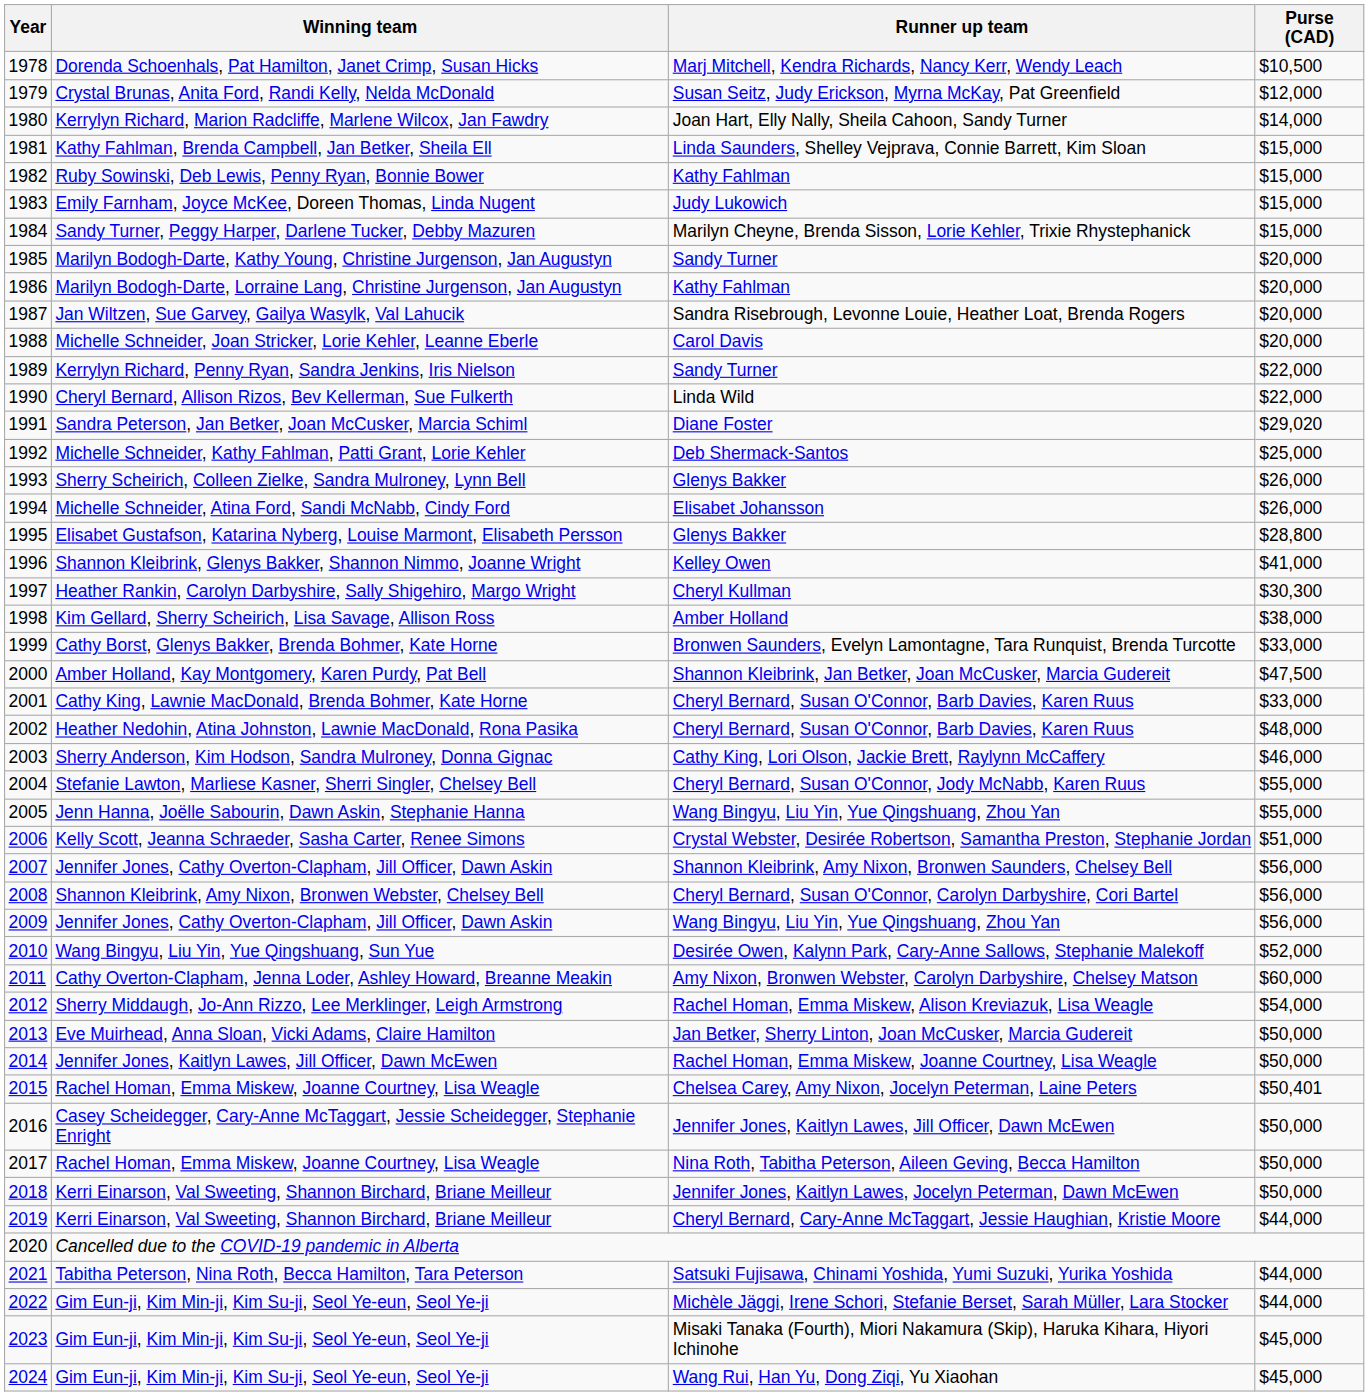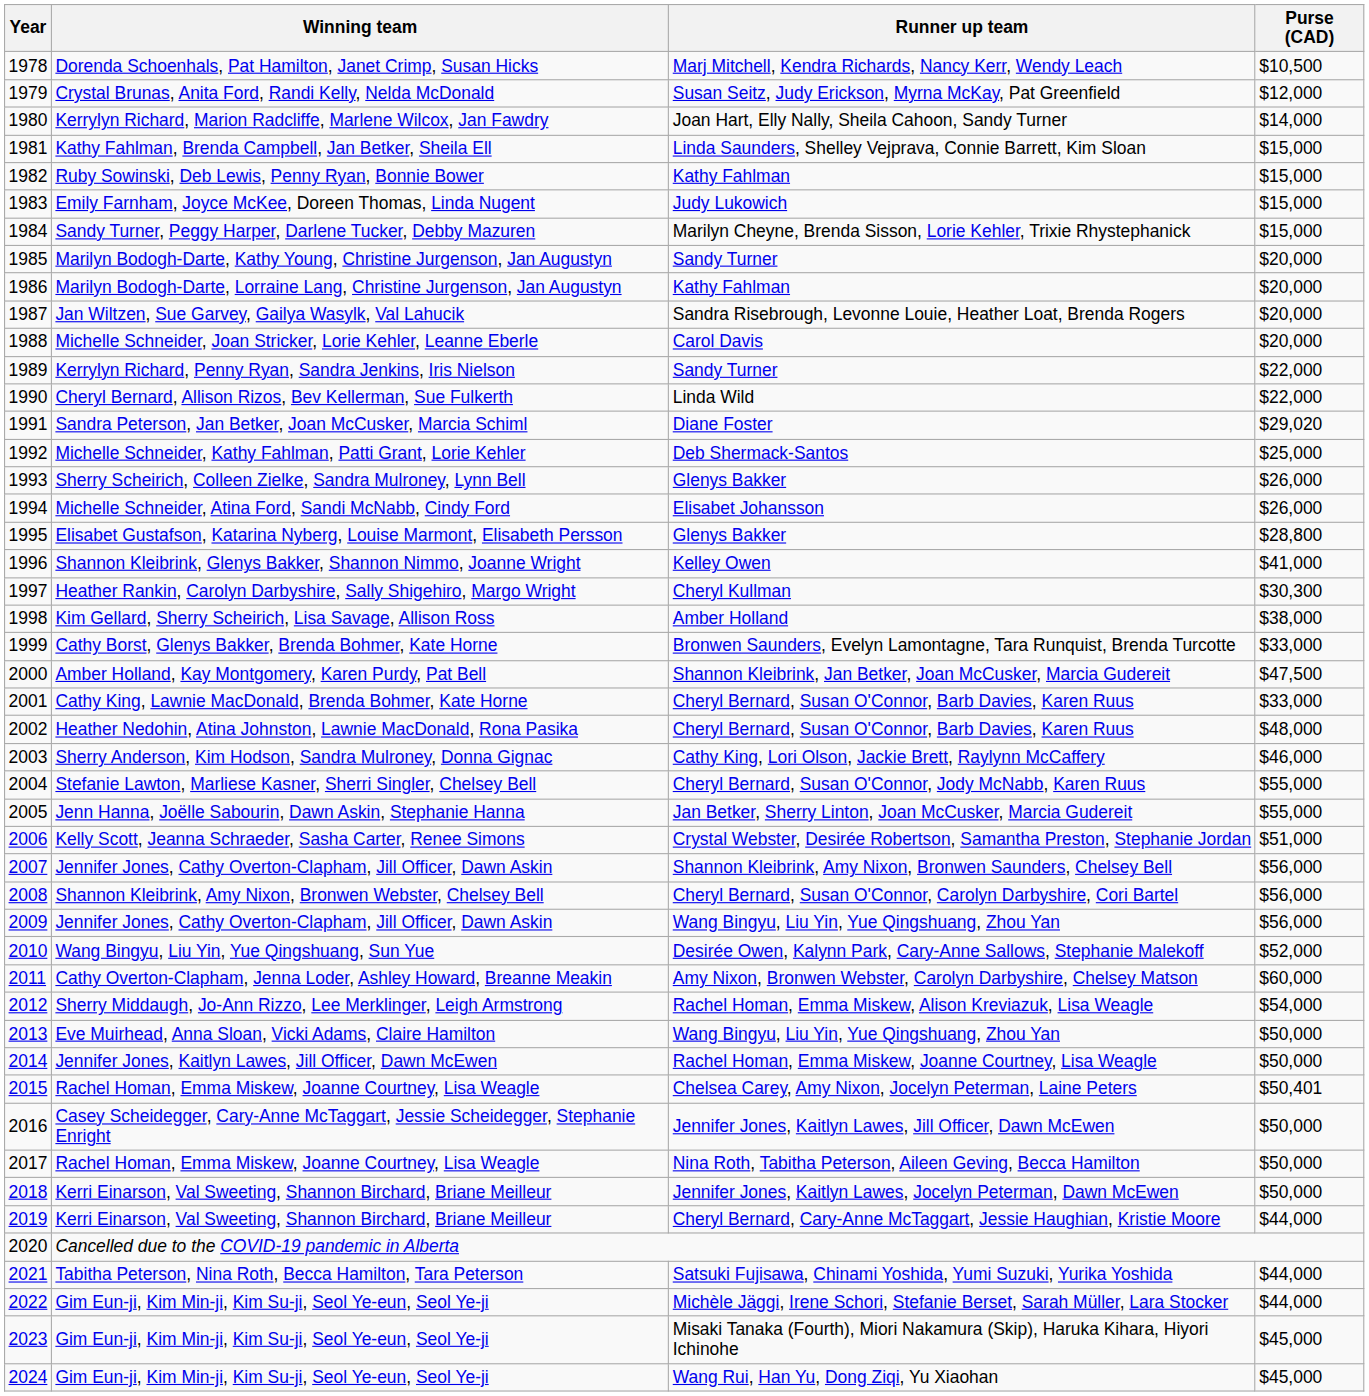 <table class="wikitable">
 <tr>
 <th scope="col">Year</th>
 <th scope="col">Winning team</th>
 <th scope="col">Runner up team</th>
 <th scope="col">Purse (CAD)</th>
 </tr>
 <tr>
 <td>1978</td>
 <td> <a href='#'>Dorenda Schoenhals</a>, <a href='#'>Pat Hamilton</a>, <a href='#'>Janet Crimp</a>, <a href='#'>Susan Hicks</a></td>
 <td> <a href='#'>Marj Mitchell</a>, <a href='#'>Kendra Richards</a>, <a href='#'>Nancy Kerr</a>, <a href='#'>Wendy Leach</a></td>
 <td>$10,500</td>
 </tr>
 <tr>
 <td>1979</td>
 <td> <a href='#'>Crystal Brunas</a>, <a href='#'>Anita Ford</a>, <a href='#'>Randi Kelly</a>, <a href='#'>Nelda McDonald</a></td>
 <td> <a href='#'>Susan Seitz</a>, <a href='#'>Judy Erickson</a>, <a href='#'>Myrna McKay</a>, Pat Greenfield</td>
 <td>$12,000</td>
 </tr>
 <tr>
 <td>1980</td>
 <td> <a href='#'>Kerrylyn Richard</a>, <a href='#'>Marion Radcliffe</a>, <a href='#'>Marlene Wilcox</a>, <a href='#'>Jan Fawdry</a></td>
 <td> Joan Hart, Elly Nally, Sheila Cahoon, Sandy Turner</td>
 <td>$14,000</td>
 </tr>
 <tr>
 <td>1981</td>
 <td> <a href='#'>Kathy Fahlman</a>, <a href='#'>Brenda Campbell</a>, <a href='#'>Jan Betker</a>, <a href='#'>Sheila Ell</a></td>
 <td> <a href='#'>Linda Saunders</a>, Shelley Vejprava, Connie Barrett, Kim Sloan</td>
 <td>$15,000</td>
 </tr>
 <tr>
 <td>1982</td>
 <td> <a href='#'>Ruby Sowinski</a>, <a href='#'>Deb Lewis</a>, <a href='#'>Penny Ryan</a>, <a href='#'>Bonnie Bower</a></td>
 <td> <a href='#'>Kathy Fahlman</a></td>
 <td>$15,000</td>
 </tr>
 <tr>
 <td>1983</td>
 <td> <a href='#'>Emily Farnham</a>, <a href='#'>Joyce McKee</a>, Doreen Thomas, <a href='#'>Linda Nugent</a></td>
 <td> <a href='#'>Judy Lukowich</a></td>
 <td>$15,000</td>
 </tr>
 <tr>
 <td>1984</td>
 <td> <a href='#'>Sandy Turner</a>, <a href='#'>Peggy Harper</a>, <a href='#'>Darlene Tucker</a>, <a href='#'>Debby Mazuren</a></td>
 <td> Marilyn Cheyne,  Brenda Sisson, <a href='#'>Lorie Kehler</a>, Trixie Rhystephanick</td>
 <td>$15,000</td>
 </tr>
 <tr>
 <td>1985</td>
 <td> <a href='#'>Marilyn Bodogh-Darte</a>, <a href='#'>Kathy Young</a>, <a href='#'>Christine Jurgenson</a>, <a href='#'>Jan Augustyn</a></td>
 <td> <a href='#'>Sandy Turner</a></td>
 <td>$20,000</td>
 </tr>
 <tr>
 <td>1986</td>
 <td> <a href='#'>Marilyn Bodogh-Darte</a>, <a href='#'>Lorraine Lang</a>, <a href='#'>Christine Jurgenson</a>, <a href='#'>Jan Augustyn</a></td>
 <td> <a href='#'>Kathy Fahlman</a></td>
 <td>$20,000</td>
 </tr>
 <tr>
 <td>1987</td>
 <td> <a href='#'>Jan Wiltzen</a>, <a href='#'>Sue Garvey</a>, <a href='#'>Gailya Wasylk</a>, <a href='#'>Val Lahucik</a></td>
 <td> Sandra Risebrough, Levonne Louie, Heather Loat, Brenda Rogers</td>
 <td>$20,000</td>
 </tr>
 <tr>
 <td>1988</td>
 <td> <a href='#'>Michelle Schneider</a>, <a href='#'>Joan Stricker</a>, <a href='#'>Lorie Kehler</a>, <a href='#'>Leanne Eberle</a></td>
 <td> <a href='#'>Carol Davis</a></td>
 <td>$20,000</td>
 </tr>
 <tr>
 <td>1989</td>
 <td> <a href='#'>Kerrylyn Richard</a>, <a href='#'>Penny Ryan</a>, <a href='#'>Sandra Jenkins</a>, <a href='#'>Iris Nielson</a></td>
 <td> <a href='#'>Sandy Turner</a></td>
 <td>$22,000</td>
 </tr>
 <tr>
 <td>1990</td>
 <td> <a href='#'>Cheryl Bernard</a>, <a href='#'>Allison Rizos</a>, <a href='#'>Bev Kellerman</a>, <a href='#'>Sue Fulkerth</a></td>
 <td> Linda Wild</td>
 <td>$22,000</td>
 </tr>
 <tr>
 <td>1991</td>
 <td> <a href='#'>Sandra Peterson</a>, <a href='#'>Jan Betker</a>, <a href='#'>Joan McCusker</a>, <a href='#'>Marcia Schiml</a></td>
 <td> <a href='#'>Diane Foster</a></td>
 <td>$29,020</td>
 </tr>
 <tr>
 <td>1992</td>
 <td> <a href='#'>Michelle Schneider</a>, <a href='#'>Kathy Fahlman</a>, <a href='#'>Patti Grant</a>, <a href='#'>Lorie Kehler</a></td>
 <td> <a href='#'>Deb Shermack-Santos</a></td>
 <td>$25,000</td>
 </tr>
 <tr>
 <td>1993</td>
 <td> <a href='#'>Sherry Scheirich</a>, <a href='#'>Colleen Zielke</a>, <a href='#'>Sandra Mulroney</a>, <a href='#'>Lynn Bell</a></td>
 <td> <a href='#'>Glenys Bakker</a></td>
 <td>$26,000</td>
 </tr>
 <tr>
 <td>1994</td>
 <td> <a href='#'>Michelle Schneider</a>, <a href='#'>Atina Ford</a>, <a href='#'>Sandi McNabb</a>, <a href='#'>Cindy Ford</a></td>
 <td> <a href='#'>Elisabet Johansson</a></td>
 <td>$26,000</td>
 </tr>
 <tr>
 <td>1995</td>
 <td> <a href='#'>Elisabet Gustafson</a>, <a href='#'>Katarina Nyberg</a>, <a href='#'>Louise Marmont</a>, <a href='#'>Elisabeth Persson</a></td>
 <td> <a href='#'>Glenys Bakker</a></td>
 <td>$28,800</td>
 </tr>
 <tr>
 <td>1996</td>
 <td> <a href='#'>Shannon Kleibrink</a>, <a href='#'>Glenys Bakker</a>, <a href='#'>Shannon Nimmo</a>, <a href='#'>Joanne Wright</a></td>
 <td> <a href='#'>Kelley Owen</a></td>
 <td>$41,000</td>
 </tr>
 <tr>
 <td>1997</td>
 <td> <a href='#'>Heather Rankin</a>, <a href='#'>Carolyn Darbyshire</a>, <a href='#'>Sally Shigehiro</a>, <a href='#'>Margo Wright</a></td>
 <td> <a href='#'>Cheryl Kullman</a></td>
 <td>$30,300</td>
 </tr>
 <tr>
 <td>1998</td>
 <td> <a href='#'>Kim Gellard</a>, <a href='#'>Sherry Scheirich</a>, <a href='#'>Lisa Savage</a>, <a href='#'>Allison Ross</a></td>
 <td> <a href='#'>Amber Holland</a></td>
 <td>$38,000</td>
 </tr>
 <tr>
 <td>1999</td>
 <td> <a href='#'>Cathy Borst</a>, <a href='#'>Glenys Bakker</a>, <a href='#'>Brenda Bohmer</a>, <a href='#'>Kate Horne</a></td>
 <td> <a href='#'>Bronwen Saunders</a>, Evelyn Lamontagne, Tara Runquist, Brenda Turcotte</td>
 <td>$33,000</td>
 </tr>
 <tr>
 <td>2000</td>
 <td> <a href='#'>Amber Holland</a>, <a href='#'>Kay Montgomery</a>, <a href='#'>Karen Purdy</a>, <a href='#'>Pat Bell</a></td>
 <td> <a href='#'>Shannon Kleibrink</a>, <a href='#'>Jan Betker</a>, <a href='#'>Joan McCusker</a>, <a href='#'>Marcia Gudereit</a></td>
 <td>$47,500</td>
 </tr>
 <tr>
 <td>2001</td>
 <td> <a href='#'>Cathy King</a>, <a href='#'>Lawnie MacDonald</a>, <a href='#'>Brenda Bohmer</a>, <a href='#'>Kate Horne</a></td>
 <td> <a href='#'>Cheryl Bernard</a>, <a href='#'>Susan O'Connor</a>, <a href='#'>Barb Davies</a>, <a href='#'>Karen Ruus</a></td>
 <td>$33,000</td>
 </tr>
 <tr>
 <td>2002</td>
 <td> <a href='#'>Heather Nedohin</a>, <a href='#'>Atina Johnston</a>, <a href='#'>Lawnie MacDonald</a>, <a href='#'>Rona Pasika</a></td>
 <td> <a href='#'>Cheryl Bernard</a>, <a href='#'>Susan O'Connor</a>, <a href='#'>Barb Davies</a>, <a href='#'>Karen Ruus</a></td>
 <td>$48,000</td>
 </tr>
 <tr>
 <td>2003</td>
 <td> <a href='#'>Sherry Anderson</a>, <a href='#'>Kim Hodson</a>, <a href='#'>Sandra Mulroney</a>, <a href='#'>Donna Gignac</a></td>
 <td> <a href='#'>Cathy King</a>, <a href='#'>Lori Olson</a>, <a href='#'>Jackie Brett</a>, <a href='#'>Raylynn McCaffery</a></td>
 <td>$46,000</td>
 </tr>
 <tr>
 <td>2004</td>
 <td> <a href='#'>Stefanie Lawton</a>, <a href='#'>Marliese Kasner</a>, <a href='#'>Sherri Singler</a>, <a href='#'>Chelsey Bell</a></td>
 <td> <a href='#'>Cheryl Bernard</a>, <a href='#'>Susan O'Connor</a>, <a href='#'>Jody McNabb</a>, <a href='#'>Karen Ruus</a></td>
 <td>$55,000</td>
 </tr>
 <tr>
 <td>2005</td>
 <td> <a href='#'>Jenn Hanna</a>, <a href='#'>Joëlle Sabourin</a>, <a href='#'>Dawn Askin</a>, <a href='#'>Stephanie Hanna</a></td>
-<td> <a href='#'>Wang Bingyu</a>, <a href='#'>Liu Yin</a>, <a href='#'>Yue Qingshuang</a>, <a href='#'>Zhou Yan</a></td>
+<td> <a href='#'>Jan Betker</a>, <a href='#'>Sherry Linton</a>, <a href='#'>Joan McCusker</a>, <a href='#'>Marcia Gudereit</a></td>
 <td>$55,000</td>
 </tr>
 <tr>
 <td><a href='#'>2006</a></td>
 <td> <a href='#'>Kelly Scott</a>, <a href='#'>Jeanna Schraeder</a>, <a href='#'>Sasha Carter</a>, <a href='#'>Renee Simons</a></td>
 <td> <a href='#'>Crystal Webster</a>, <a href='#'>Desirée Robertson</a>, <a href='#'>Samantha Preston</a>, <a href='#'>Stephanie Jordan</a></td>
 <td>$51,000</td>
 </tr>
 <tr>
 <td><a href='#'>2007</a></td>
 <td> <a href='#'>Jennifer Jones</a>, <a href='#'>Cathy Overton-Clapham</a>, <a href='#'>Jill Officer</a>, <a href='#'>Dawn Askin</a></td>
 <td> <a href='#'>Shannon Kleibrink</a>, <a href='#'>Amy Nixon</a>, <a href='#'>Bronwen Saunders</a>, <a href='#'>Chelsey Bell</a></td>
 <td>$56,000</td>
 </tr>
 <tr>
 <td><a href='#'>2008</a></td>
 <td> <a href='#'>Shannon Kleibrink</a>, <a href='#'>Amy Nixon</a>, <a href='#'>Bronwen Webster</a>, <a href='#'>Chelsey Bell</a></td>
 <td> <a href='#'>Cheryl Bernard</a>, <a href='#'>Susan O'Connor</a>, <a href='#'>Carolyn Darbyshire</a>, <a href='#'>Cori Bartel</a></td>
 <td>$56,000</td>
 </tr>
 <tr>
 <td><a href='#'>2009</a></td>
 <td> <a href='#'>Jennifer Jones</a>, <a href='#'>Cathy Overton-Clapham</a>, <a href='#'>Jill Officer</a>, <a href='#'>Dawn Askin</a></td>
 <td> <a href='#'>Wang Bingyu</a>, <a href='#'>Liu Yin</a>, <a href='#'>Yue Qingshuang</a>, <a href='#'>Zhou Yan</a></td>
 <td>$56,000</td>
 </tr>
 <tr>
 <td><a href='#'>2010</a></td>
 <td> <a href='#'>Wang Bingyu</a>, <a href='#'>Liu Yin</a>, <a href='#'>Yue Qingshuang</a>, <a href='#'>Sun Yue</a></td>
 <td> <a href='#'>Desirée Owen</a>, <a href='#'>Kalynn Park</a>, <a href='#'>Cary-Anne Sallows</a>, <a href='#'>Stephanie Malekoff</a></td>
 <td>$52,000</td>
 </tr>
 <tr>
 <td><a href='#'>2011</a></td>
 <td> <a href='#'>Cathy Overton-Clapham</a>, <a href='#'>Jenna Loder</a>, <a href='#'>Ashley Howard</a>, <a href='#'>Breanne Meakin</a></td>
 <td> <a href='#'>Amy Nixon</a>, <a href='#'>Bronwen Webster</a>, <a href='#'>Carolyn Darbyshire</a>, <a href='#'>Chelsey Matson</a></td>
 <td>$60,000</td>
 </tr>
 <tr>
 <td><a href='#'>2012</a></td>
 <td> <a href='#'>Sherry Middaugh</a>, <a href='#'>Jo-Ann Rizzo</a>, <a href='#'>Lee Merklinger</a>, <a href='#'>Leigh Armstrong</a></td>
 <td> <a href='#'>Rachel Homan</a>, <a href='#'>Emma Miskew</a>, <a href='#'>Alison Kreviazuk</a>, <a href='#'>Lisa Weagle</a></td>
 <td>$54,000</td>
 </tr>
 <tr>
 <td><a href='#'>2013</a></td>
 <td> <a href='#'>Eve Muirhead</a>, <a href='#'>Anna Sloan</a>, <a href='#'>Vicki Adams</a>, <a href='#'>Claire Hamilton</a></td>
-<td> <a href='#'>Jan Betker</a>, <a href='#'>Sherry Linton</a>, <a href='#'>Joan McCusker</a>, <a href='#'>Marcia Gudereit</a></td>
+<td> <a href='#'>Wang Bingyu</a>, <a href='#'>Liu Yin</a>, <a href='#'>Yue Qingshuang</a>, <a href='#'>Zhou Yan</a></td>
 <td>$50,000</td>
 </tr>
 <tr>
 <td><a href='#'>2014</a></td>
 <td> <a href='#'>Jennifer Jones</a>, <a href='#'>Kaitlyn Lawes</a>, <a href='#'>Jill Officer</a>, <a href='#'>Dawn McEwen</a></td>
 <td> <a href='#'>Rachel Homan</a>, <a href='#'>Emma Miskew</a>, <a href='#'>Joanne Courtney</a>, <a href='#'>Lisa Weagle</a></td>
 <td>$50,000</td>
 </tr>
 <tr>
 <td><a href='#'>2015</a></td>
 <td> <a href='#'>Rachel Homan</a>, <a href='#'>Emma Miskew</a>, <a href='#'>Joanne Courtney</a>, <a href='#'>Lisa Weagle</a></td>
 <td> <a href='#'>Chelsea Carey</a>, <a href='#'>Amy Nixon</a>, <a href='#'>Jocelyn Peterman</a>, <a href='#'>Laine Peters</a></td>
 <td>$50,401</td>
 </tr>
 <tr>
 <td>2016</td>
 <td> <a href='#'>Casey Scheidegger</a>, <a href='#'>Cary-Anne McTaggart</a>, <a href='#'>Jessie Scheidegger</a>, <a href='#'>Stephanie Enright</a></td>
 <td> <a href='#'>Jennifer Jones</a>, <a href='#'>Kaitlyn Lawes</a>, <a href='#'>Jill Officer</a>, <a href='#'>Dawn McEwen</a></td>
 <td>$50,000</td>
 </tr>
 <tr>
 <td>2017</td>
 <td> <a href='#'>Rachel Homan</a>, <a href='#'>Emma Miskew</a>, <a href='#'>Joanne Courtney</a>, <a href='#'>Lisa Weagle</a></td>
 <td> <a href='#'>Nina Roth</a>, <a href='#'>Tabitha Peterson</a>, <a href='#'>Aileen Geving</a>, <a href='#'>Becca Hamilton</a></td>
 <td>$50,000</td>
 </tr>
 <tr>
 <td><a href='#'>2018</a></td>
 <td> <a href='#'>Kerri Einarson</a>, <a href='#'>Val Sweeting</a>, <a href='#'>Shannon Birchard</a>, <a href='#'>Briane Meilleur</a></td>
 <td> <a href='#'>Jennifer Jones</a>, <a href='#'>Kaitlyn Lawes</a>, <a href='#'>Jocelyn Peterman</a>, <a href='#'>Dawn McEwen</a></td>
 <td>$50,000</td>
 </tr>
 <tr>
 <td><a href='#'>2019</a></td>
 <td> <a href='#'>Kerri Einarson</a>, <a href='#'>Val Sweeting</a>, <a href='#'>Shannon Birchard</a>, <a href='#'>Briane Meilleur</a></td>
 <td> <a href='#'>Cheryl Bernard</a>, <a href='#'>Cary-Anne McTaggart</a>, <a href='#'>Jessie Haughian</a>, <a href='#'>Kristie Moore</a></td>
 <td>$44,000</td>
 </tr>
 <tr>
 <td>2020</td>
 <td colspan="3"><em>Cancelled due to the <a href='#'>COVID-19 pandemic in Alberta</a></em></td>
 </tr>
 <tr>
 <td><a href='#'>2021</a></td>
 <td> <a href='#'>Tabitha Peterson</a>, <a href='#'>Nina Roth</a>, <a href='#'>Becca Hamilton</a>, <a href='#'>Tara Peterson</a></td>
 <td> <a href='#'>Satsuki Fujisawa</a>, <a href='#'>Chinami Yoshida</a>, <a href='#'>Yumi Suzuki</a>, <a href='#'>Yurika Yoshida</a></td>
 <td>$44,000</td>
 </tr>
 <tr>
 <td><a href='#'>2022</a></td>
 <td> <a href='#'>Gim Eun-ji</a>, <a href='#'>Kim Min-ji</a>, <a href='#'>Kim Su-ji</a>, <a href='#'>Seol Ye-eun</a>, <a href='#'>Seol Ye-ji</a></td>
 <td> <a href='#'>Michèle Jäggi</a>, <a href='#'>Irene Schori</a>, <a href='#'>Stefanie Berset</a>, <a href='#'>Sarah Müller</a>, <a href='#'>Lara Stocker</a></td>
 <td>$44,000</td>
 </tr>
 <tr>
 <td><a href='#'>2023</a></td>
 <td> <a href='#'>Gim Eun-ji</a>, <a href='#'>Kim Min-ji</a>, <a href='#'>Kim Su-ji</a>, <a href='#'>Seol Ye-eun</a>, <a href='#'>Seol Ye-ji</a></td>
 <td> Misaki Tanaka (Fourth), Miori Nakamura (Skip), Haruka Kihara, Hiyori Ichinohe</td>
 <td>$45,000</td>
 </tr>
 <tr>
 <td><a href='#'>2024</a></td>
 <td> <a href='#'>Gim Eun-ji</a>, <a href='#'>Kim Min-ji</a>, <a href='#'>Kim Su-ji</a>, <a href='#'>Seol Ye-eun</a>, <a href='#'>Seol Ye-ji</a></td>
 <td> <a href='#'>Wang Rui</a>, <a href='#'>Han Yu</a>, <a href='#'>Dong Ziqi</a>, Yu Xiaohan</td>
 <td>$45,000</td>
 </tr>
 </table>
